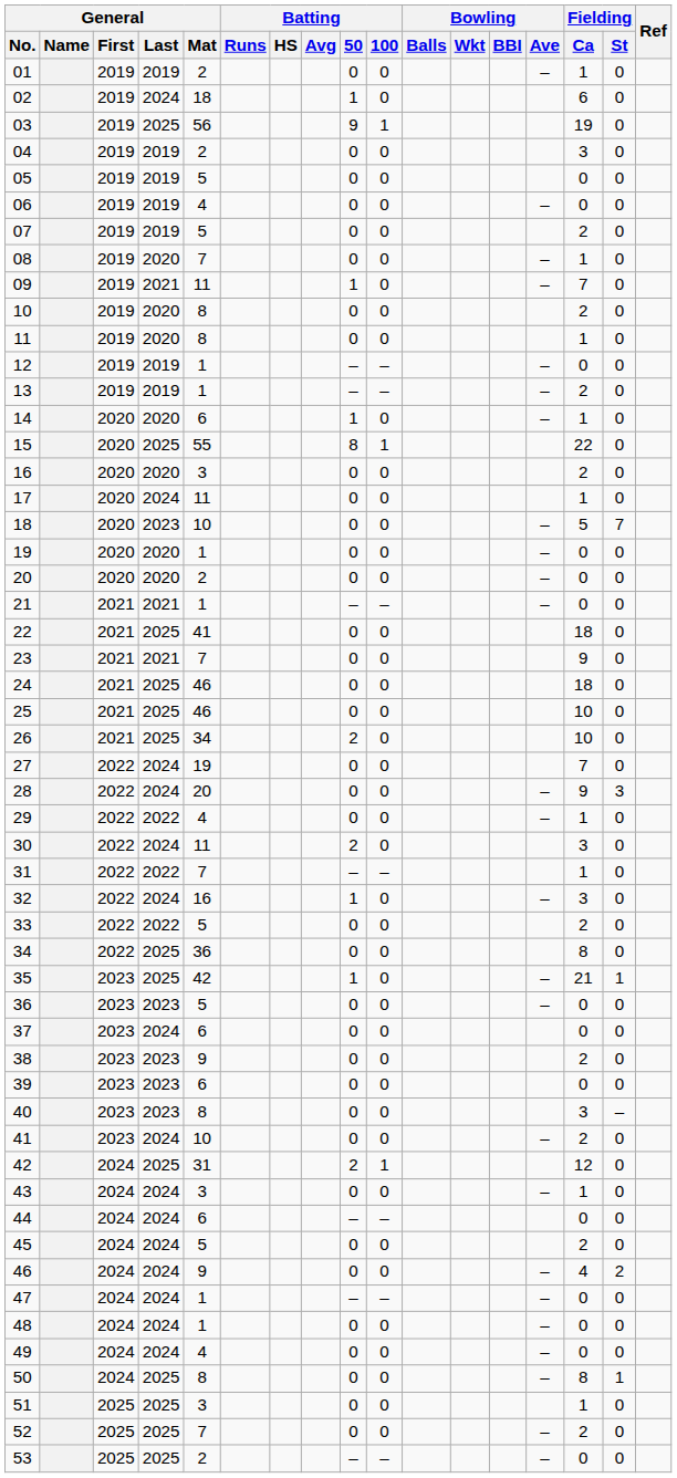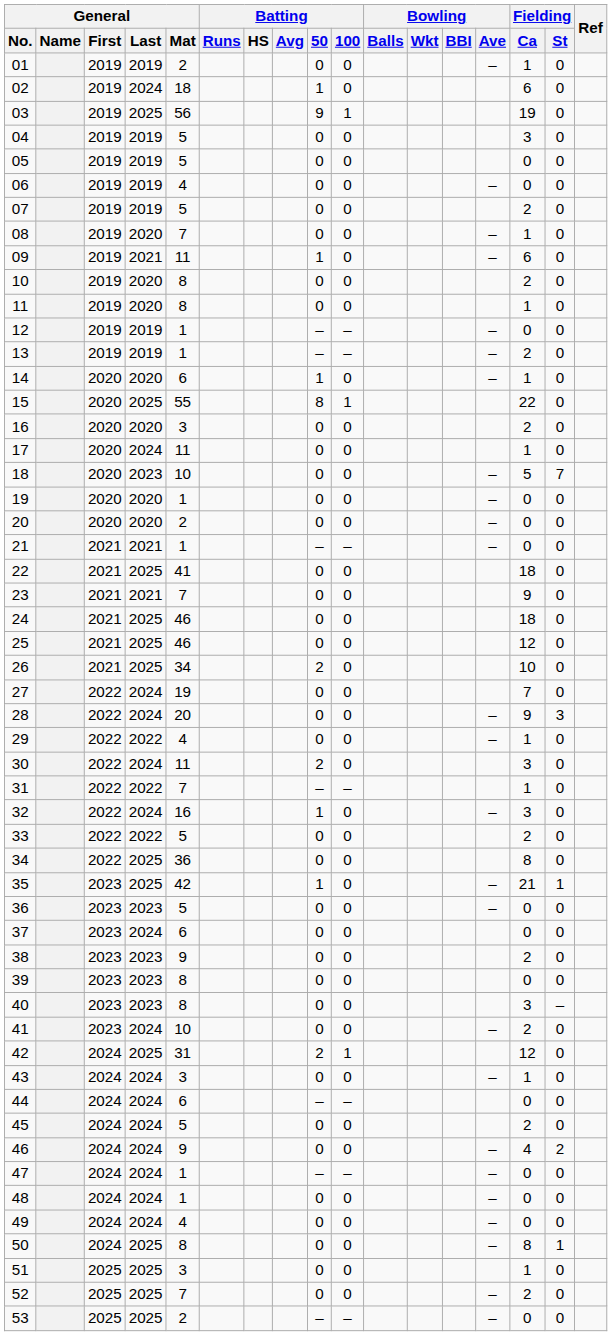 <table class="wikitable plainrowheaders sortable">
 <tr align="center">
 <th scope="col" colspan=5 class="unsortable">General</th>
 <th scope="col" colspan=5 class="unsortable"><a href='#'>Batting</a></th>
 <th scope="col" colspan=4 class="unsortable"><a href='#'>Bowling</a></th>
 <th scope="col" colspan=2 class="unsortable"><a href='#'>Fielding</a></th>
 <th scope="col" rowspan=2 class="unsortable">Ref</th>
 </tr>
 <tr align="center">
 <th scope="col">No.</th>
 <th scope="col">Name</th>
 <th scope="col">First</th>
 <th scope="col">Last</th>
 <th scope="col">Mat</th>
 <th scope="col"><a href='#'>Runs</a></th>
 <th scope="col">HS</th>
 <th scope="col"><a href='#'>Avg</a></th>
 <th scope="col"><a href='#'>50</a></th>
 <th scope="col"><a href='#'>100</a></th>
 <th scope="col"><a href='#'>Balls</a></th>
 <th scope="col"><a href='#'>Wkt</a></th>
 <th scope="col"><a href='#'>BBI</a></th>
 <th scope="col"><a href='#'>Ave</a></th>
 <th scope="col"><a href='#'>Ca</a></th>
 <th scope="col"><a href='#'>St</a></th>
 </tr>
 <tr align="center">
 <td><span>0</span>1</td>
 <th scope="row" align="left"></th>
 <td>2019</td>
 <td>2019</td>
 <td>2</td>
 <td></td>
 <td></td>
 <td></td>
 <td>0</td>
 <td>0</td>
 <td></td>
 <td></td>
 <td></td>
 <td>–</td>
 <td>1</td>
 <td>0</td>
 <td></td>
 </tr>
 <tr align="center">
 <td><span>0</span>2</td>
 <th scope="row" align="left"></th>
 <td>2019</td>
 <td>2024</td>
 <td>18</td>
 <td></td>
 <td></td>
 <td></td>
 <td>1</td>
 <td>0</td>
 <td></td>
 <td></td>
 <td></td>
 <td></td>
 <td>6</td>
 <td>0</td>
 <td></td>
 </tr>
 <tr align="center">
 <td><span>0</span>3</td>
 <th scope="row" align="left"></th>
 <td>2019</td>
 <td>2025</td>
 <td>56</td>
 <td></td>
 <td></td>
 <td></td>
 <td>9</td>
 <td>1</td>
 <td></td>
 <td></td>
 <td></td>
 <td></td>
 <td>19</td>
 <td>0</td>
 <td></td>
 </tr>
 <tr align="center">
 <td><span>0</span>4</td>
 <th scope="row" align="left"></th>
 <td>2019</td>
 <td>2019</td>
-<td>2</td>
+<td>5</td>
 <td></td>
 <td></td>
 <td></td>
 <td>0</td>
 <td>0</td>
 <td></td>
 <td></td>
 <td></td>
 <td></td>
 <td>3</td>
 <td>0</td>
 <td></td>
 </tr>
 <tr align="center">
 <td><span>0</span>5</td>
 <th scope="row" align="left"></th>
 <td>2019</td>
 <td>2019</td>
 <td>5</td>
 <td></td>
 <td></td>
 <td></td>
 <td>0</td>
 <td>0</td>
 <td></td>
 <td></td>
 <td></td>
 <td></td>
 <td>0</td>
 <td>0</td>
 <td></td>
 </tr>
 <tr align="center">
 <td><span>0</span>6</td>
 <th scope="row" align="left"></th>
 <td>2019</td>
 <td>2019</td>
 <td>4</td>
 <td></td>
 <td></td>
 <td></td>
 <td>0</td>
 <td>0</td>
 <td></td>
 <td></td>
 <td></td>
 <td>–</td>
 <td>0</td>
 <td>0</td>
 <td></td>
 </tr>
 <tr align="center">
 <td><span>0</span>7</td>
 <th scope="row" align="left"></th>
 <td>2019</td>
 <td>2019</td>
 <td>5</td>
 <td></td>
 <td></td>
 <td></td>
 <td>0</td>
 <td>0</td>
 <td></td>
 <td></td>
 <td></td>
 <td></td>
 <td>2</td>
 <td>0</td>
 <td></td>
 </tr>
 <tr align="center">
 <td><span>0</span>8</td>
 <th scope="row" align="left"></th>
 <td>2019</td>
 <td>2020</td>
 <td>7</td>
 <td></td>
 <td></td>
 <td></td>
 <td>0</td>
 <td>0</td>
 <td></td>
 <td></td>
 <td></td>
 <td>–</td>
 <td>1</td>
 <td>0</td>
 <td></td>
 </tr>
 <tr align="center">
 <td><span>0</span>9</td>
 <th scope="row" align="left"></th>
 <td>2019</td>
 <td>2021</td>
 <td>11</td>
 <td></td>
 <td></td>
 <td></td>
 <td>1</td>
 <td>0</td>
 <td></td>
 <td></td>
 <td></td>
 <td>–</td>
-<td>7</td>
+<td>6</td>
 <td>0</td>
 <td></td>
 </tr>
 <tr align="center">
 <td>10</td>
 <th scope="row" align="left"></th>
 <td>2019</td>
 <td>2020</td>
 <td>8</td>
 <td></td>
 <td></td>
 <td></td>
 <td>0</td>
 <td>0</td>
 <td></td>
 <td></td>
 <td></td>
 <td></td>
 <td>2</td>
 <td>0</td>
 <td></td>
 </tr>
 <tr align="center">
 <td>11</td>
 <th scope="row" align="left"></th>
 <td>2019</td>
 <td>2020</td>
 <td>8</td>
 <td></td>
 <td></td>
 <td></td>
 <td>0</td>
 <td>0</td>
 <td></td>
 <td></td>
 <td></td>
 <td></td>
 <td>1</td>
 <td>0</td>
 <td></td>
 </tr>
 <tr align="center">
 <td>12</td>
 <th scope="row" align="left"></th>
 <td>2019</td>
 <td>2019</td>
 <td>1</td>
 <td></td>
 <td></td>
 <td></td>
 <td>–</td>
 <td>–</td>
 <td></td>
 <td></td>
 <td></td>
 <td>–</td>
 <td>0</td>
 <td>0</td>
 <td></td>
 </tr>
 <tr align="center">
 <td>13</td>
 <th scope="row" align="left"></th>
 <td>2019</td>
 <td>2019</td>
 <td>1</td>
 <td></td>
 <td></td>
 <td></td>
 <td>–</td>
 <td>–</td>
 <td></td>
 <td></td>
 <td></td>
 <td>–</td>
 <td>2</td>
 <td>0</td>
 <td></td>
 </tr>
 <tr align="center">
 <td>14</td>
 <th scope="row" align="left"></th>
 <td>2020</td>
 <td>2020</td>
 <td>6</td>
 <td></td>
 <td></td>
 <td></td>
 <td>1</td>
 <td>0</td>
 <td></td>
 <td></td>
 <td></td>
 <td>–</td>
 <td>1</td>
 <td>0</td>
 <td></td>
 </tr>
 <tr align="center">
 <td>15</td>
 <th scope="row" align="left"></th>
 <td>2020</td>
 <td>2025</td>
 <td>55</td>
 <td></td>
 <td></td>
 <td></td>
 <td>8</td>
 <td>1</td>
 <td></td>
 <td></td>
 <td></td>
 <td></td>
 <td>22</td>
 <td>0</td>
 <td></td>
 </tr>
 <tr align="center">
 <td>16</td>
 <th scope="row" align="left"></th>
 <td>2020</td>
 <td>2020</td>
 <td>3</td>
 <td></td>
 <td></td>
 <td></td>
 <td>0</td>
 <td>0</td>
 <td></td>
 <td></td>
 <td></td>
 <td></td>
 <td>2</td>
 <td>0</td>
 <td></td>
 </tr>
 <tr align="center">
 <td>17</td>
 <th scope="row" align="left"></th>
 <td>2020</td>
 <td>2024</td>
 <td>11</td>
 <td></td>
 <td></td>
 <td></td>
 <td>0</td>
 <td>0</td>
 <td></td>
 <td></td>
 <td></td>
 <td></td>
 <td>1</td>
 <td>0</td>
 <td></td>
 </tr>
 <tr align="center">
 <td>18</td>
 <th scope="row" align="left"></th>
 <td>2020</td>
 <td>2023</td>
 <td>10</td>
 <td></td>
 <td></td>
 <td></td>
 <td>0</td>
 <td>0</td>
 <td></td>
 <td></td>
 <td></td>
 <td>–</td>
 <td>5</td>
 <td>7</td>
 <td></td>
 </tr>
 <tr align="center">
 <td>19</td>
 <th scope="row" align="left"></th>
 <td>2020</td>
 <td>2020</td>
 <td>1</td>
 <td></td>
 <td></td>
 <td></td>
 <td>0</td>
 <td>0</td>
 <td></td>
 <td></td>
 <td></td>
 <td>–</td>
 <td>0</td>
 <td>0</td>
 <td></td>
 </tr>
 <tr align="center">
 <td>20</td>
 <th scope="row" align="left"></th>
 <td>2020</td>
 <td>2020</td>
 <td>2</td>
 <td></td>
 <td></td>
 <td></td>
 <td>0</td>
 <td>0</td>
 <td></td>
 <td></td>
 <td></td>
 <td>–</td>
 <td>0</td>
 <td>0</td>
 <td></td>
 </tr>
 <tr align="center">
 <td>21</td>
 <th scope="row" align="left"></th>
 <td>2021</td>
 <td>2021</td>
 <td>1</td>
 <td></td>
 <td></td>
 <td></td>
 <td>–</td>
 <td>–</td>
 <td></td>
 <td></td>
 <td></td>
 <td>–</td>
 <td>0</td>
 <td>0</td>
 <td></td>
 </tr>
 <tr align="center">
 <td>22</td>
 <th scope="row" align="left"></th>
 <td>2021</td>
 <td>2025</td>
 <td>41</td>
 <td></td>
 <td></td>
 <td></td>
 <td>0</td>
 <td>0</td>
 <td></td>
 <td></td>
 <td></td>
 <td></td>
 <td>18</td>
 <td>0</td>
 <td></td>
 </tr>
 <tr align="center">
 <td>23</td>
 <th scope="row" align="left"></th>
 <td>2021</td>
 <td>2021</td>
 <td>7</td>
 <td></td>
 <td></td>
 <td></td>
 <td>0</td>
 <td>0</td>
 <td></td>
 <td></td>
 <td></td>
 <td></td>
 <td>9</td>
 <td>0</td>
 <td></td>
 </tr>
 <tr align="center">
 <td>24</td>
 <th scope="row" align="left"></th>
 <td>2021</td>
 <td>2025</td>
 <td>46</td>
 <td></td>
 <td></td>
 <td></td>
 <td>0</td>
 <td>0</td>
 <td></td>
 <td></td>
 <td></td>
 <td></td>
 <td>18</td>
 <td>0</td>
 <td></td>
 </tr>
 <tr align="center">
 <td>25</td>
 <th scope="row" align="left"></th>
 <td>2021</td>
 <td>2025</td>
 <td>46</td>
 <td></td>
 <td></td>
 <td></td>
 <td>0</td>
 <td>0</td>
 <td></td>
 <td></td>
 <td></td>
 <td></td>
-<td>10</td>
+<td>12</td>
 <td>0</td>
 <td></td>
 </tr>
 <tr align="center">
 <td>26</td>
 <th scope="row" align="left"></th>
 <td>2021</td>
 <td>2025</td>
 <td>34</td>
 <td></td>
 <td></td>
 <td></td>
 <td>2</td>
 <td>0</td>
 <td></td>
 <td></td>
 <td></td>
 <td></td>
 <td>10</td>
 <td>0</td>
 <td></td>
 </tr>
 <tr align="center">
 <td>27</td>
 <th scope="row" align="left"></th>
 <td>2022</td>
 <td>2024</td>
 <td>19</td>
 <td></td>
 <td></td>
 <td></td>
 <td>0</td>
 <td>0</td>
 <td></td>
 <td></td>
 <td></td>
 <td></td>
 <td>7</td>
 <td>0</td>
 <td></td>
 </tr>
 <tr align="center">
 <td>28</td>
 <th scope="row" align="left"></th>
 <td>2022</td>
 <td>2024</td>
 <td>20</td>
 <td></td>
 <td></td>
 <td></td>
 <td>0</td>
 <td>0</td>
 <td></td>
 <td></td>
 <td></td>
 <td>–</td>
 <td>9</td>
 <td>3</td>
 <td></td>
 </tr>
 <tr align="center">
 <td>29</td>
 <th scope="row" align="left"></th>
 <td>2022</td>
 <td>2022</td>
 <td>4</td>
 <td></td>
 <td></td>
 <td></td>
 <td>0</td>
 <td>0</td>
 <td></td>
 <td></td>
 <td></td>
 <td>–</td>
 <td>1</td>
 <td>0</td>
 <td></td>
 </tr>
 <tr align="center">
 <td>30</td>
 <th scope="row" align="left"></th>
 <td>2022</td>
 <td>2024</td>
 <td>11</td>
 <td></td>
 <td></td>
 <td></td>
 <td>2</td>
 <td>0</td>
 <td></td>
 <td></td>
 <td></td>
 <td></td>
 <td>3</td>
 <td>0</td>
 <td></td>
 </tr>
 <tr align="center">
 <td>31</td>
 <th scope="row" align="left"></th>
 <td>2022</td>
 <td>2022</td>
 <td>7</td>
 <td></td>
 <td></td>
 <td></td>
 <td>–</td>
 <td>–</td>
 <td></td>
 <td></td>
 <td></td>
 <td></td>
 <td>1</td>
 <td>0</td>
 <td></td>
 </tr>
 <tr align="center">
 <td>32</td>
 <th scope="row" align="left"></th>
 <td>2022</td>
 <td>2024</td>
 <td>16</td>
 <td></td>
 <td></td>
 <td></td>
 <td>1</td>
 <td>0</td>
 <td></td>
 <td></td>
 <td></td>
 <td>–</td>
 <td>3</td>
 <td>0</td>
 <td></td>
 </tr>
 <tr align="center">
 <td>33</td>
 <th scope="row" align="left"></th>
 <td>2022</td>
 <td>2022</td>
 <td>5</td>
 <td></td>
 <td></td>
 <td></td>
 <td>0</td>
 <td>0</td>
 <td></td>
 <td></td>
 <td></td>
 <td></td>
 <td>2</td>
 <td>0</td>
 <td></td>
 </tr>
 <tr align="center">
 <td>34</td>
 <th scope="row" align="left"></th>
 <td>2022</td>
 <td>2025</td>
 <td>36</td>
 <td></td>
 <td></td>
 <td></td>
 <td>0</td>
 <td>0</td>
 <td></td>
 <td></td>
 <td></td>
 <td></td>
 <td>8</td>
 <td>0</td>
 <td></td>
 </tr>
 <tr align="center">
 <td>35</td>
 <th scope="row" align="left"></th>
 <td>2023</td>
 <td>2025</td>
 <td>42</td>
 <td></td>
 <td></td>
 <td></td>
 <td>1</td>
 <td>0</td>
 <td></td>
 <td></td>
 <td></td>
 <td>–</td>
 <td>21</td>
 <td>1</td>
 <td></td>
 </tr>
 <tr align="center">
 <td>36</td>
 <th scope="row" align="left"></th>
 <td>2023</td>
 <td>2023</td>
 <td>5</td>
 <td></td>
 <td></td>
 <td></td>
 <td>0</td>
 <td>0</td>
 <td></td>
 <td></td>
 <td></td>
 <td>–</td>
 <td>0</td>
 <td>0</td>
 <td></td>
 </tr>
 <tr align="center">
 <td>37</td>
 <th scope="row" align="left"></th>
 <td>2023</td>
 <td>2024</td>
 <td>6</td>
 <td></td>
 <td></td>
 <td></td>
 <td>0</td>
 <td>0</td>
 <td></td>
 <td></td>
 <td></td>
 <td></td>
 <td>0</td>
 <td>0</td>
 <td></td>
 </tr>
 <tr align="center">
 <td>38</td>
 <th scope="row" align="left"></th>
 <td>2023</td>
 <td>2023</td>
 <td>9</td>
 <td></td>
 <td></td>
 <td></td>
 <td>0</td>
 <td>0</td>
 <td></td>
 <td></td>
 <td></td>
 <td></td>
 <td>2</td>
 <td>0</td>
 <td></td>
 </tr>
 <tr align="center">
 <td>39</td>
 <th scope="row" align="left"></th>
 <td>2023</td>
 <td>2023</td>
-<td>6</td>
+<td>8</td>
 <td></td>
 <td></td>
 <td></td>
 <td>0</td>
 <td>0</td>
 <td></td>
 <td></td>
 <td></td>
 <td></td>
 <td>0</td>
 <td>0</td>
 <td></td>
 </tr>
 <tr align="center">
 <td>40</td>
 <th scope="row" align="left"></th>
 <td>2023</td>
 <td>2023</td>
 <td>8</td>
 <td></td>
 <td></td>
 <td></td>
 <td>0</td>
 <td>0</td>
 <td></td>
 <td></td>
 <td></td>
 <td></td>
 <td>3</td>
 <td>–</td>
 <td></td>
 </tr>
 <tr align="center">
 <td>41</td>
 <th scope="row" align="left"></th>
 <td>2023</td>
 <td>2024</td>
 <td>10</td>
 <td></td>
 <td></td>
 <td></td>
 <td>0</td>
 <td>0</td>
 <td></td>
 <td></td>
 <td></td>
 <td>–</td>
 <td>2</td>
 <td>0</td>
 <td></td>
 </tr>
 <tr align="center">
 <td>42</td>
 <th scope="row" align="left"></th>
 <td>2024</td>
 <td>2025</td>
 <td>31</td>
 <td></td>
 <td></td>
 <td></td>
 <td>2</td>
 <td>1</td>
 <td></td>
 <td></td>
 <td></td>
 <td></td>
 <td>12</td>
 <td>0</td>
 <td></td>
 </tr>
 <tr align="center">
 <td>43</td>
 <th scope="row" align="left"></th>
 <td>2024</td>
 <td>2024</td>
 <td>3</td>
 <td></td>
 <td></td>
 <td></td>
 <td>0</td>
 <td>0</td>
 <td></td>
 <td></td>
 <td></td>
 <td>–</td>
 <td>1</td>
 <td>0</td>
 <td></td>
 </tr>
 <tr align="center">
 <td>44</td>
 <th scope="row" align="left"></th>
 <td>2024</td>
 <td>2024</td>
 <td>6</td>
 <td></td>
 <td></td>
 <td></td>
 <td>–</td>
 <td>–</td>
 <td></td>
 <td></td>
 <td></td>
 <td></td>
 <td>0</td>
 <td>0</td>
 <td></td>
 </tr>
 <tr align="center">
 <td>45</td>
 <th scope="row" align="left"></th>
 <td>2024</td>
 <td>2024</td>
 <td>5</td>
 <td></td>
 <td></td>
 <td></td>
 <td>0</td>
 <td>0</td>
 <td></td>
 <td></td>
 <td></td>
 <td></td>
 <td>2</td>
 <td>0</td>
 <td></td>
 </tr>
 <tr align="center">
 <td>46</td>
 <th scope="row" align="left"></th>
 <td>2024</td>
 <td>2024</td>
 <td>9</td>
 <td></td>
 <td></td>
 <td></td>
 <td>0</td>
 <td>0</td>
 <td></td>
 <td></td>
 <td></td>
 <td>–</td>
 <td>4</td>
 <td>2</td>
 <td></td>
 </tr>
 <tr align="center">
 <td>47</td>
 <th scope="row" align="left"></th>
 <td>2024</td>
 <td>2024</td>
 <td>1</td>
 <td></td>
 <td></td>
 <td></td>
 <td>–</td>
 <td>–</td>
 <td></td>
 <td></td>
 <td></td>
 <td>–</td>
 <td>0</td>
 <td>0</td>
 <td></td>
 </tr>
 <tr align="center">
 <td>48</td>
 <th scope="row" align="left"></th>
 <td>2024</td>
 <td>2024</td>
 <td>1</td>
 <td></td>
 <td></td>
 <td></td>
 <td>0</td>
 <td>0</td>
 <td></td>
 <td></td>
 <td></td>
 <td>–</td>
 <td>0</td>
 <td>0</td>
 <td></td>
 </tr>
 <tr align="center">
 <td>49</td>
 <th scope="row" align="left"></th>
 <td>2024</td>
 <td>2024</td>
 <td>4</td>
 <td></td>
 <td></td>
 <td></td>
 <td>0</td>
 <td>0</td>
 <td></td>
 <td></td>
 <td></td>
 <td>–</td>
 <td>0</td>
 <td>0</td>
 <td></td>
 </tr>
 <tr align="center">
 <td>50</td>
 <th scope="row" align="left"></th>
 <td>2024</td>
 <td>2025</td>
 <td>8</td>
 <td></td>
 <td></td>
 <td></td>
 <td>0</td>
 <td>0</td>
 <td></td>
 <td></td>
 <td></td>
 <td>–</td>
 <td>8</td>
 <td>1</td>
 <td></td>
 </tr>
 <tr align="center">
 <td>51</td>
 <th scope="row" align="left"></th>
 <td>2025</td>
 <td>2025</td>
 <td>3</td>
 <td></td>
 <td></td>
 <td></td>
 <td>0</td>
 <td>0</td>
 <td></td>
 <td></td>
 <td></td>
 <td></td>
 <td>1</td>
 <td>0</td>
 <td></td>
 </tr>
 <tr align="center">
 <td>52</td>
 <th scope="row" align="left"></th>
 <td>2025</td>
 <td>2025</td>
 <td>7</td>
 <td></td>
 <td></td>
 <td></td>
 <td>0</td>
 <td>0</td>
 <td></td>
 <td></td>
 <td></td>
 <td>–</td>
 <td>2</td>
 <td>0</td>
 <td></td>
 </tr>
 <tr align="center">
 <td>53</td>
 <th scope="row" align="left"></th>
 <td>2025</td>
 <td>2025</td>
 <td>2</td>
 <td></td>
 <td></td>
 <td></td>
 <td>–</td>
 <td>–</td>
 <td></td>
 <td></td>
 <td></td>
 <td>–</td>
 <td>0</td>
 <td>0</td>
 <td></td>
 </tr>
 </table>
